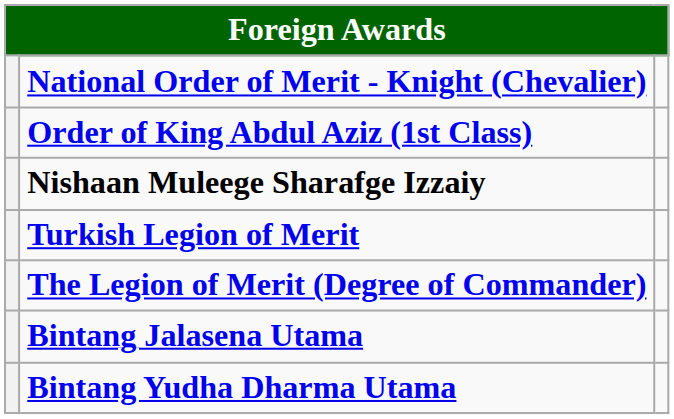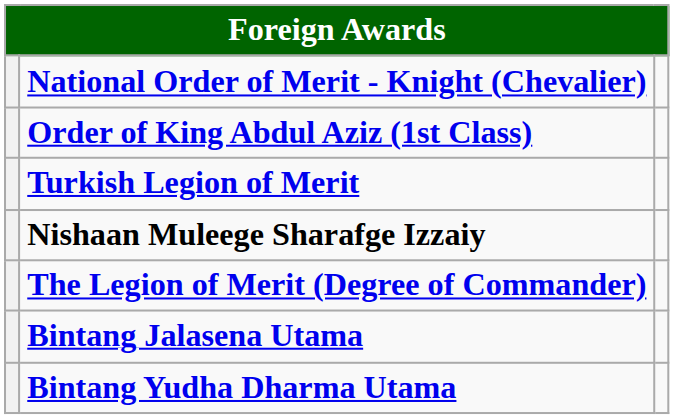 <table class="wikitable">
 <tr>
 <th colspan="3" style="background:#006400; color:#FFFFFF; text-align:center"><strong>Foreign Awards</strong></th>
 </tr>
 <tr>
 <th></th>
 <td><a href='#'><strong>National Order of Merit - Knight (Chevalier)</strong></a></td>
 <td></td>
 </tr>
 <tr>
 <th></th>
 <td><strong><a href='#'>Order of King Abdul Aziz (1st Class)</a></strong></td>
 <td></td>
 </tr>
 <tr>
 <th><strong></strong></th>
-<td><strong>Nishaan Muleege Sharafge Izzaiy</strong></td>
+<td><a href='#'><strong>Turkish Legion of Merit</strong></a></td>
 <td></td>
 </tr>
 <tr>
 <th><strong></strong></th>
-<td><a href='#'><strong>Turkish Legion of Merit</strong></a></td>
+<td><strong>Nishaan Muleege Sharafge Izzaiy</strong></td>
 <td></td>
 </tr>
 <tr>
 <th><strong></strong></th>
 <td><strong><a href='#'>The Legion of Merit (Degree of Commander)</a></strong></td>
 <td></td>
 </tr>
 <tr>
 <th><strong></strong></th>
 <td><strong><a href='#'>Bintang Jalasena Utama</a></strong></td>
 <td></td>
 </tr>
 <tr>
 <th><strong></strong></th>
 <td><strong><a href='#'>Bintang Yudha Dharma Utama</a><em><strong><em></td>
 <td></td>
 </tr>
 </table>
